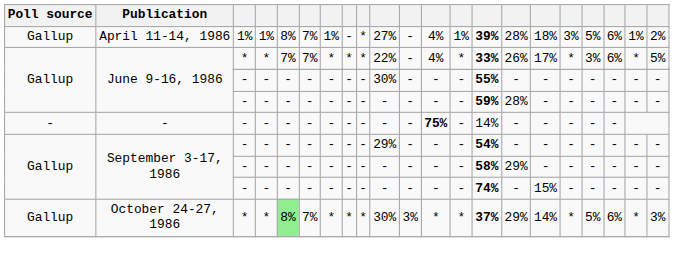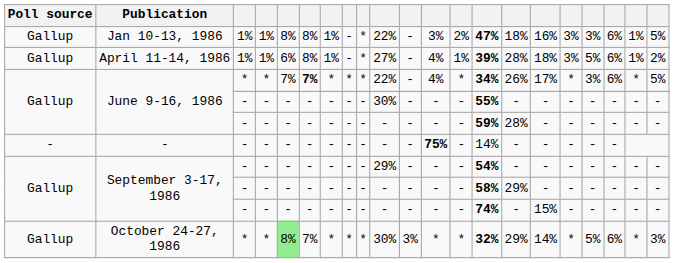 <table class="wikitable" style="font-size:90%;text-align:center;">
 <tr>
 <th>Poll source</th>
 <th style="width:120px;">Publication</th>
 <th></th>
 <th></th>
 <th></th>
 <th></th>
 <th></th>
 <th></th>
 <th></th>
 <th></th>
 <th></th>
 <th></th>
 <th></th>
 <th></th>
 <th></th>
 <th></th>
 <th></th>
 <th></th>
 <th></th>
 <th></th>
 <th></th>
 </tr>
 <tr>
 <td>Gallup</td>
+<td>Jan 10-13, 1986</td>
+<td>1%</td>
+<td>1%</td>
+<td>8%</td>
+<td>8%</td>
+<td>1%</td>
+<td>-</td>
+<td>*</td>
+<td>22%</td>
+<td>-</td>
+<td>3%</td>
+<td>2%</td>
+<td><strong>47%</strong></td>
+<td>18%</td>
+<td>16%</td>
+<td>3%</td>
+<td>3%</td>
+<td>6%</td>
+<td>1%</td>
+<td>5%</td>
+</tr>
+<tr>
+<td>Gallup</td>
 <td>April 11-14, 1986</td>
 <td>1%</td>
 <td>1%</td>
+<td>6%</td>
 <td>8%</td>
-<td>7%</td>
 <td>1%</td>
 <td>-</td>
 <td>*</td>
 <td>27%</td>
 <td>-</td>
 <td>4%</td>
 <td>1%</td>
 <td><strong>39%</strong></td>
 <td>28%</td>
 <td>18%</td>
 <td>3%</td>
 <td>5%</td>
 <td>6%</td>
 <td>1%</td>
 <td>2%</td>
 </tr>
 <tr>
 <td rowspan=4>Gallup</td>
 <td rowspan=4>June 9-16, 1986</td>
 <td>*</td>
 <td>*</td>
 <td>7%</td>
-<td>7%</td>
+<td><strong>7%</strong></td>
 <td>*</td>
 <td>*</td>
 <td>*</td>
 <td>22%</td>
 <td>-</td>
 <td>4%</td>
 <td>*</td>
-<td><strong>33%</strong></td>
+<td><strong>34%</strong></td>
 <td>26%</td>
 <td>17%</td>
 <td>*</td>
 <td>3%</td>
 <td>6%</td>
 <td>*</td>
 <td>5%</td>
 </tr>
 <tr>
 </tr>
 <tr>
 <td>-</td>
 <td>-</td>
 <td>-</td>
 <td>-</td>
 <td>-</td>
 <td>-</td>
 <td>-</td>
 <td>30%</td>
 <td>-</td>
 <td>-</td>
 <td>-</td>
 <td><strong>55%</strong></td>
 <td>-</td>
 <td>-</td>
 <td>-</td>
 <td>-</td>
 <td>-</td>
 <td>-</td>
 <td>-</td>
 </tr>
 <tr>
 <td>-</td>
 <td>-</td>
 <td>-</td>
 <td>-</td>
 <td>-</td>
 <td>-</td>
 <td>-</td>
 <td>-</td>
 <td>-</td>
 <td>-</td>
 <td>-</td>
 <td><strong>59%</strong></td>
 <td>28%</td>
 <td>-</td>
 <td>-</td>
 <td>-</td>
 <td>-</td>
 <td>-</td>
 <td>-</td>
 </tr>
 <tr>
 <td>-</td>
 <td>-</td>
 <td>-</td>
 <td>-</td>
 <td>-</td>
 <td>-</td>
 <td>-</td>
 <td>-</td>
 <td>-</td>
 <td>-</td>
 <td>-</td>
 <td><strong>75%</strong></td>
 <td>-</td>
 <td>14%</td>
 <td>-</td>
 <td>-</td>
 <td>-</td>
 <td>-</td>
 <td>-</td>
 </tr>
 <tr>
 <td rowspan=3>Gallup</td>
 <td rowspan=3>September 3-17, 1986</td>
 <td>-</td>
 <td>-</td>
 <td>-</td>
 <td>-</td>
 <td>-</td>
 <td>-</td>
 <td>-</td>
 <td>29%</td>
 <td>-</td>
 <td>-</td>
 <td>-</td>
 <td><strong>54%</strong></td>
 <td>-</td>
 <td>-</td>
 <td>-</td>
 <td>-</td>
 <td>-</td>
 <td>-</td>
 <td>-</td>
 </tr>
 <tr>
 <td>-</td>
 <td>-</td>
 <td>-</td>
 <td>-</td>
 <td>-</td>
 <td>-</td>
 <td>-</td>
 <td>-</td>
 <td>-</td>
 <td>-</td>
 <td>-</td>
 <td><strong>58%</strong></td>
 <td>29%</td>
 <td>-</td>
 <td>-</td>
 <td>-</td>
 <td>-</td>
 <td>-</td>
 <td>-</td>
 </tr>
 <tr>
 <td>-</td>
 <td>-</td>
 <td>-</td>
 <td>-</td>
 <td>-</td>
 <td>-</td>
 <td>-</td>
 <td>-</td>
 <td>-</td>
 <td>-</td>
 <td>-</td>
 <td><strong>74%</strong></td>
 <td>-</td>
 <td>15%</td>
 <td>-</td>
 <td>-</td>
 <td>-</td>
 <td>-</td>
 <td>-</td>
 </tr>
 <tr>
 <td>Gallup</td>
 <td>October 24-27, 1986</td>
 <td>*</td>
 <td>*</td>
 <td style="background: lightgreen;">8%</td>
 <td>7%</td>
 <td>*</td>
 <td>*</td>
 <td>*</td>
 <td>30%</td>
 <td>3%</td>
 <td>*</td>
 <td>*</td>
-<td><strong>37%</strong></td>
+<td><strong>32%</strong></td>
 <td>29%</td>
 <td>14%</td>
 <td>*</td>
 <td>5%</td>
 <td>6%</td>
 <td>*</td>
 <td>3%</td>
 </tr>
 <tr>
 </tr>
 </table>
